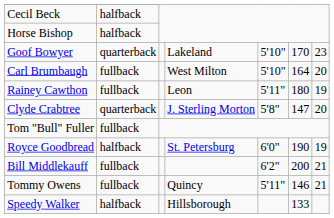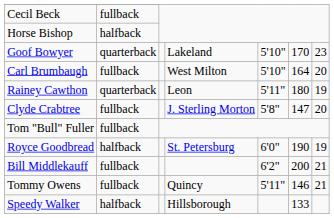 <table class="wikitable">
 <tr>
 </tr>
 <tr>
 <td>Cecil Beck</td>
-<td>halfback</td>
+<td>fullback</td>
 </tr>
 <tr>
 <td>Horse Bishop</td>
 <td>halfback</td>
 </tr>
 <tr>
 <td><a href='#'>Goof Bowyer</a></td>
 <td>quarterback</td>
 <td></td>
 <td>Lakeland</td>
 <td>5'10"</td>
 <td>170</td>
 <td>23</td>
 </tr>
 <tr>
 <td><a href='#'>Carl Brumbaugh</a></td>
 <td>fullback</td>
 <td></td>
 <td>West Milton</td>
 <td>5'10"</td>
 <td>164</td>
 <td>20</td>
 </tr>
 <tr>
 <td><a href='#'>Rainey Cawthon</a></td>
-<td>fullback</td>
+<td>quarterback</td>
 <td></td>
 <td>Leon</td>
 <td>5'11"</td>
 <td>180</td>
 <td>19</td>
 </tr>
 <tr>
 <td><a href='#'>Clyde Crabtree</a></td>
-<td>quarterback</td>
+<td>fullback</td>
 <td></td>
 <td><a href='#'>J. Sterling Morton</a></td>
 <td>5'8"</td>
 <td>147</td>
 <td>20</td>
 </tr>
 <tr>
 <td>Tom "Bull" Fuller</td>
 <td>fullback</td>
 </tr>
 <tr>
 <td><a href='#'>Royce Goodbread</a></td>
 <td>halfback</td>
 <td></td>
 <td><a href='#'>St. Petersburg</a></td>
 <td>6'0"</td>
 <td>190</td>
 <td>19</td>
 </tr>
 <tr>
 <td><a href='#'>Bill Middlekauff</a></td>
 <td>fullback</td>
 <td></td>
 <td></td>
 <td>6'2"</td>
 <td>200</td>
 <td>21</td>
 </tr>
 <tr>
 <td>Tommy Owens</td>
 <td>fullback</td>
 <td></td>
 <td>Quincy</td>
 <td>5'11"</td>
 <td>146</td>
 <td>21</td>
 </tr>
 <tr>
 <td><a href='#'>Speedy Walker</a></td>
 <td>halfback</td>
 <td></td>
 <td>Hillsborough</td>
 <td></td>
 <td>133</td>
 </tr>
 </table>
